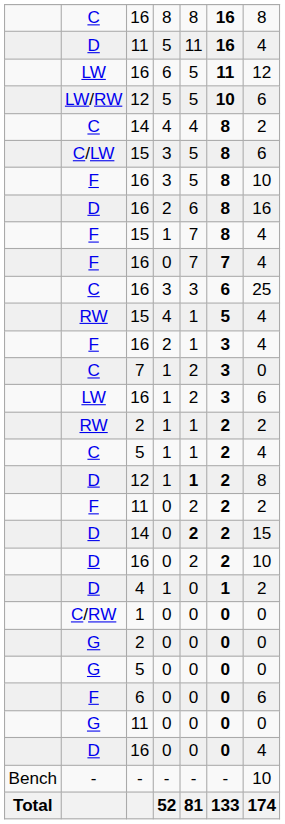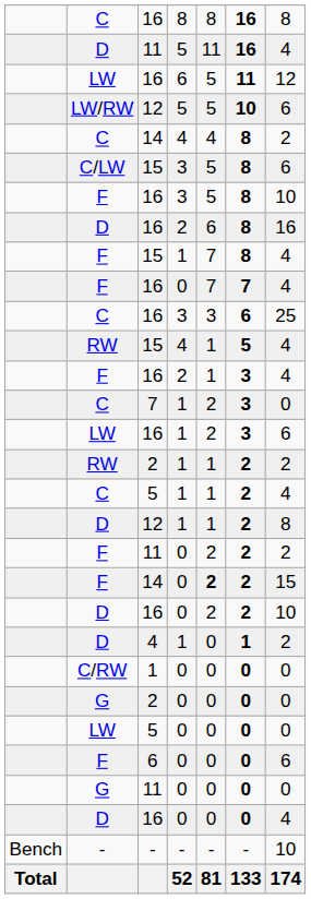 <table class="wikitable sortable">
 <tr align="center">
 </tr>
 <tr align="center" bgcolor="">
 <td></td>
 <td><a href='#'>C</a></td>
 <td>16</td>
 <td>8</td>
 <td>8</td>
 <td><strong>16</strong></td>
 <td>8</td>
 </tr>
 <tr align="center" bgcolor="f0f0f0">
 <td></td>
 <td><a href='#'>D</a></td>
 <td>11</td>
 <td>5</td>
 <td>11</td>
 <td><strong>16</strong></td>
 <td>4</td>
 </tr>
 <tr align="center" bgcolor="">
 <td></td>
 <td><a href='#'>LW</a></td>
 <td>16</td>
 <td>6</td>
 <td>5</td>
 <td><strong>11</strong></td>
 <td>12</td>
 </tr>
 <tr align="center" bgcolor="f0f0f0">
 <td></td>
 <td><a href='#'>LW</a>/<a href='#'>RW</a></td>
 <td>12</td>
 <td>5</td>
 <td>5</td>
 <td><strong>10</strong></td>
 <td>6</td>
 </tr>
 <tr align="center" bgcolor="">
 <td></td>
 <td><a href='#'>C</a></td>
 <td>14</td>
 <td>4</td>
 <td>4</td>
 <td><strong>8</strong></td>
 <td>2</td>
 </tr>
 <tr align="center" bgcolor="f0f0f0">
 <td></td>
 <td><a href='#'>C</a>/<a href='#'>LW</a></td>
 <td>15</td>
 <td>3</td>
 <td>5</td>
 <td><strong>8</strong></td>
 <td>6</td>
 </tr>
 <tr align="center" bgcolor="">
 <td></td>
 <td><a href='#'>F</a></td>
 <td>16</td>
 <td>3</td>
 <td>5</td>
 <td><strong>8</strong></td>
 <td>10</td>
 </tr>
 <tr align="center" bgcolor="f0f0f0">
 <td></td>
 <td><a href='#'>D</a></td>
 <td>16</td>
 <td>2</td>
 <td>6</td>
 <td><strong>8</strong></td>
 <td>16</td>
 </tr>
 <tr align="center" bgcolor="">
 <td></td>
 <td><a href='#'>F</a></td>
 <td>15</td>
 <td>1</td>
 <td>7</td>
 <td><strong>8</strong></td>
 <td>4</td>
 </tr>
 <tr align="center" bgcolor="f0f0f0">
 <td></td>
 <td><a href='#'>F</a></td>
 <td>16</td>
 <td>0</td>
 <td>7</td>
 <td><strong>7</strong></td>
 <td>4</td>
 </tr>
 <tr align="center" bgcolor="">
 <td></td>
 <td><a href='#'>C</a></td>
 <td>16</td>
 <td>3</td>
 <td>3</td>
 <td><strong>6</strong></td>
 <td>25</td>
 </tr>
 <tr align="center" bgcolor="f0f0f0">
 <td></td>
 <td><a href='#'>RW</a></td>
 <td>15</td>
 <td>4</td>
 <td>1</td>
 <td><strong>5</strong></td>
 <td>4</td>
 </tr>
 <tr align="center" bgcolor="">
 <td></td>
 <td><a href='#'>F</a></td>
 <td>16</td>
 <td>2</td>
 <td>1</td>
 <td><strong>3</strong></td>
 <td>4</td>
 </tr>
 <tr align="center" bgcolor="f0f0f0">
 <td></td>
 <td><a href='#'>C</a></td>
 <td>7</td>
 <td>1</td>
 <td>2</td>
 <td><strong>3</strong></td>
 <td>0</td>
 </tr>
 <tr align="center" bgcolor="">
 <td></td>
 <td><a href='#'>LW</a></td>
 <td>16</td>
 <td>1</td>
 <td>2</td>
 <td><strong>3</strong></td>
 <td>6</td>
 </tr>
 <tr align="center" bgcolor="f0f0f0">
 <td></td>
 <td><a href='#'>RW</a></td>
 <td>2</td>
 <td>1</td>
 <td>1</td>
 <td><strong>2</strong></td>
 <td>2</td>
 </tr>
 <tr align="center" bgcolor="">
 <td></td>
 <td><a href='#'>C</a></td>
 <td>5</td>
 <td>1</td>
 <td>1</td>
 <td><strong>2</strong></td>
 <td>4</td>
 </tr>
 <tr align="center" bgcolor="f0f0f0">
 <td></td>
 <td><a href='#'>D</a></td>
 <td>12</td>
 <td>1</td>
-<td><strong>1</strong></td>
+<td>1</td>
 <td><strong>2</strong></td>
 <td>8</td>
 </tr>
 <tr align="center" bgcolor="">
 <td></td>
 <td><a href='#'>F</a></td>
 <td>11</td>
 <td>0</td>
 <td>2</td>
 <td><strong>2</strong></td>
 <td>2</td>
 </tr>
 <tr align="center" bgcolor="f0f0f0">
 <td></td>
-<td><a href='#'>D</a></td>
+<td><a href='#'>F</a></td>
 <td>14</td>
 <td>0</td>
 <td><strong>2</strong></td>
 <td><strong>2</strong></td>
 <td>15</td>
 </tr>
 <tr align="center" bgcolor="">
 <td></td>
 <td><a href='#'>D</a></td>
 <td>16</td>
 <td>0</td>
 <td>2</td>
 <td><strong>2</strong></td>
 <td>10</td>
 </tr>
 <tr align="center" bgcolor="f0f0f0">
 <td></td>
 <td><a href='#'>D</a></td>
 <td>4</td>
 <td>1</td>
 <td>0</td>
 <td><strong>1</strong></td>
 <td>2</td>
 </tr>
 <tr align="center" bgcolor="">
 <td></td>
 <td><a href='#'>C</a>/<a href='#'>RW</a></td>
 <td>1</td>
 <td>0</td>
 <td>0</td>
 <td><strong>0</strong></td>
 <td>0</td>
 </tr>
 <tr align="center" bgcolor="f0f0f0">
 <td></td>
 <td><a href='#'>G</a></td>
 <td>2</td>
 <td>0</td>
 <td>0</td>
 <td><strong>0</strong></td>
 <td>0</td>
 </tr>
 <tr align="center" bgcolor="">
 <td></td>
-<td><a href='#'>G</a></td>
+<td><a href='#'>LW</a></td>
 <td>5</td>
 <td>0</td>
 <td>0</td>
 <td><strong>0</strong></td>
 <td>0</td>
 </tr>
 <tr align="center" bgcolor="f0f0f0">
 <td></td>
 <td><a href='#'>F</a></td>
 <td>6</td>
 <td>0</td>
 <td>0</td>
 <td><strong>0</strong></td>
 <td>6</td>
 </tr>
 <tr align="center" bgcolor="">
 <td></td>
 <td><a href='#'>G</a></td>
 <td>11</td>
 <td>0</td>
 <td>0</td>
 <td><strong>0</strong></td>
 <td>0</td>
 </tr>
 <tr align="center" bgcolor="f0f0f0">
 <td></td>
 <td><a href='#'>D</a></td>
 <td>16</td>
 <td>0</td>
 <td>0</td>
 <td><strong>0</strong></td>
 <td>4</td>
 </tr>
 <tr align="center" bgcolor="">
 <td>Bench</td>
 <td>-</td>
 <td>-</td>
 <td>-</td>
 <td>-</td>
 <td>-</td>
 <td>10</td>
 </tr>
 <tr>
 <th>Total</th>
 <th></th>
 <th></th>
 <th>52</th>
 <th>81</th>
 <th>133</th>
 <th>174</th>
 </tr>
 </table>
